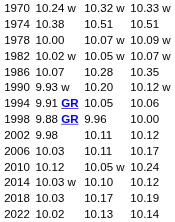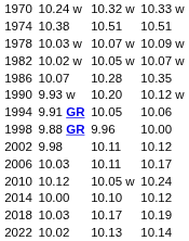 <table>
 <tr>
 <td>1970</td>
 <td></td>
 <td>10.24 w</td>
 <td></td>
 <td>10.32 w</td>
 <td></td>
 <td>10.33 w</td>
 </tr>
 <tr>
 <td>1974</td>
 <td></td>
 <td>10.38</td>
 <td></td>
 <td>10.51</td>
 <td></td>
 <td>10.51</td>
 </tr>
 <tr>
 <td>1978</td>
 <td></td>
-<td>10.00</td>
+<td>10.03 w</td>
 <td></td>
 <td>10.07 w</td>
 <td></td>
 <td>10.09 w</td>
 </tr>
 <tr>
 <td>1982</td>
 <td></td>
 <td>10.02 w</td>
 <td></td>
 <td>10.05 w</td>
 <td></td>
 <td>10.07 w</td>
 </tr>
 <tr>
 <td>1986</td>
 <td></td>
 <td>10.07</td>
 <td></td>
 <td>10.28</td>
 <td></td>
 <td>10.35</td>
 </tr>
 <tr>
 <td>1990</td>
 <td></td>
 <td>9.93 w</td>
 <td></td>
 <td>10.20</td>
 <td></td>
 <td>10.12 w</td>
 </tr>
 <tr>
 <td>1994</td>
 <td></td>
 <td>9.91 <strong><a href='#'>GR</a></strong></td>
 <td></td>
 <td>10.05</td>
 <td></td>
 <td>10.06</td>
 </tr>
 <tr>
 <td>1998</td>
 <td></td>
 <td>9.88 <strong><a href='#'>GR</a></strong></td>
 <td></td>
 <td>9.96</td>
 <td></td>
 <td>10.00</td>
 </tr>
 <tr>
 <td>2002</td>
 <td></td>
 <td>9.98</td>
 <td></td>
 <td>10.11</td>
 <td></td>
 <td>10.12</td>
 </tr>
 <tr>
 <td>2006</td>
 <td></td>
 <td>10.03</td>
 <td></td>
 <td>10.11</td>
 <td></td>
 <td>10.17</td>
 </tr>
 <tr>
 <td>2010</td>
 <td></td>
 <td>10.12</td>
 <td></td>
 <td>10.05 w</td>
 <td></td>
 <td>10.24</td>
 </tr>
 <tr>
 <td>2014</td>
 <td></td>
-<td>10.03 w</td>
+<td>10.00</td>
 <td></td>
 <td>10.10</td>
 <td></td>
 <td>10.12</td>
 </tr>
 <tr>
 <td>2018</td>
 <td></td>
 <td>10.03</td>
 <td></td>
 <td>10.17</td>
 <td></td>
 <td>10.19</td>
 </tr>
 <tr>
 <td>2022</td>
 <td></td>
 <td>10.02</td>
 <td></td>
 <td>10.13</td>
 <td></td>
 <td>10.14</td>
 </tr>
 </table>
